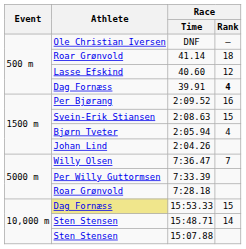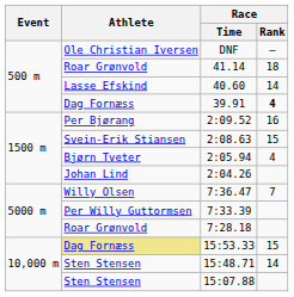 <table class="wikitable" border="1" style="font-size:90%">
 <tr>
 <th rowspan=2>Event</th>
 <th rowspan=2>Athlete</th>
 <th colspan=2>Race</th>
 </tr>
 <tr>
 <th>Time</th>
 <th>Rank</th>
 </tr>
 <tr>
 <td rowspan=4>500 m</td>
 <td><a href='#'>Ole Christian Iversen</a></td>
 <td align=center>DNF</td>
 <td align=center>–</td>
 </tr>
 <tr>
 <td><a href='#'>Roar Grønvold</a></td>
 <td align=center>41.14</td>
 <td align=center>18</td>
 </tr>
 <tr>
 <td><a href='#'>Lasse Efskind</a></td>
 <td align=center>40.60</td>
-<td align=center>12</td>
+<td align=center>14</td>
 </tr>
 <tr>
 <td><a href='#'>Dag Fornæss</a></td>
 <td align=center>39.91</td>
 <td align=center><strong>4</strong></td>
 </tr>
 <tr>
 <td rowspan=4>1500 m</td>
 <td><a href='#'>Per Bjørang</a></td>
 <td align=center>2:09.52</td>
 <td align=center>16</td>
 </tr>
 <tr>
 <td><a href='#'>Svein-Erik Stiansen</a></td>
 <td align=center>2:08.63</td>
 <td align=center>15</td>
 </tr>
 <tr>
 <td><a href='#'>Bjørn Tveter</a></td>
 <td align=center>2:05.94</td>
 <td align=center>4</td>
 </tr>
 <tr>
 <td><a href='#'>Johan Lind</a></td>
 <td align=center>2:04.26</td>
 <td align=center></td>
 </tr>
 <tr>
 <td rowspan=3>5000 m</td>
 <td><a href='#'>Willy Olsen</a></td>
 <td align=center>7:36.47</td>
 <td align=center>7</td>
 </tr>
 <tr>
 <td><a href='#'>Per Willy Guttormsen</a></td>
 <td align=center>7:33.39</td>
 <td align=center></td>
 </tr>
 <tr>
 <td><a href='#'>Roar Grønvold</a></td>
 <td align=center>7:28.18</td>
 <td align=center></td>
 </tr>
 <tr>
 <td rowspan=3>10,000 m</td>
 <td style="background: khaki;"><a href='#'>Dag Fornæss</a></td>
 <td align=center>15:53.33</td>
 <td align=center>15</td>
 </tr>
 <tr>
 <td><a href='#'>Sten Stensen</a></td>
 <td align=center>15:48.71</td>
 <td align=center>14</td>
 </tr>
 <tr>
 <td><a href='#'>Sten Stensen</a></td>
 <td align=center>15:07.88</td>
 <td align=center></td>
 </tr>
 </table>
